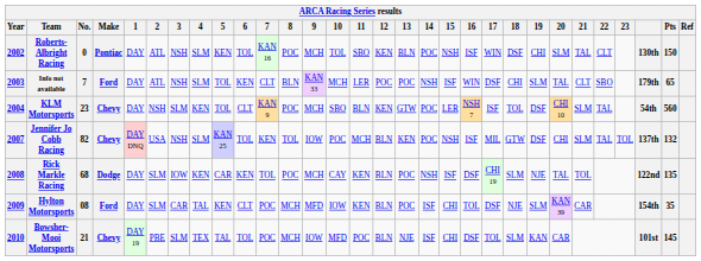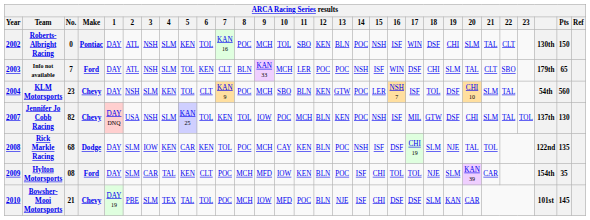 <table class="wikitable" style="text-align:center; font-size:75%">
 <tr>
 <th colspan=30><a href='#'>ARCA Racing Series</a> results</th>
 </tr>
 <tr>
 <th>Year</th>
 <th>Team</th>
 <th>No.</th>
 <th>Make</th>
 <th>1</th>
 <th>2</th>
 <th>3</th>
 <th>4</th>
 <th>5</th>
 <th>6</th>
 <th>7</th>
 <th>8</th>
 <th>9</th>
 <th>10</th>
 <th>11</th>
 <th>12</th>
 <th>13</th>
 <th>14</th>
 <th>15</th>
 <th>16</th>
 <th>17</th>
 <th>18</th>
 <th>19</th>
 <th>20</th>
 <th>21</th>
 <th>22</th>
 <th>23</th>
 <th></th>
 <th>Pts</th>
 <th>Ref</th>
 </tr>
 <tr>
 <th><a href='#'>2002</a></th>
 <th><a href='#'>Roberts-Albright Racing</a></th>
 <th>0</th>
 <th><a href='#'>Pontiac</a></th>
 <td><a href='#'>DAY</a></td>
 <td><a href='#'>ATL</a></td>
 <td><a href='#'>NSH</a></td>
 <td><a href='#'>SLM</a></td>
 <td><a href='#'>KEN</a></td>
 <td><a href='#'>TOL</a></td>
 <td style="background:#DFFFDF;"><a href='#'>KAN</a><br><small>16</small></td>
 <td><a href='#'>POC</a></td>
 <td><a href='#'>MCH</a></td>
 <td><a href='#'>TOL</a></td>
 <td><a href='#'>SBO</a></td>
 <td><a href='#'>KEN</a></td>
 <td><a href='#'>BLN</a></td>
 <td><a href='#'>POC</a></td>
 <td><a href='#'>NSH</a></td>
 <td><a href='#'>ISF</a></td>
 <td><a href='#'>WIN</a></td>
 <td><a href='#'>DSF</a></td>
 <td><a href='#'>CHI</a></td>
 <td><a href='#'>SLM</a></td>
 <td><a href='#'>TAL</a></td>
 <td><a href='#'>CLT</a></td>
 <td></td>
 <th>130th</th>
 <th>150</th>
 <th></th>
 </tr>
 <tr>
 <th><a href='#'>2003</a></th>
 <th><small>Info not available</small></th>
 <th>7</th>
 <th><a href='#'>Ford</a></th>
 <td><a href='#'>DAY</a></td>
 <td><a href='#'>ATL</a></td>
 <td><a href='#'>NSH</a></td>
 <td><a href='#'>SLM</a></td>
 <td><a href='#'>TOL</a></td>
 <td><a href='#'>KEN</a></td>
 <td><a href='#'>CLT</a></td>
 <td><a href='#'>BLN</a></td>
 <td style="background:#EFCFFF;"><a href='#'>KAN</a><br><small>33</small></td>
 <td><a href='#'>MCH</a></td>
 <td><a href='#'>LER</a></td>
 <td><a href='#'>POC</a></td>
 <td><a href='#'>POC</a></td>
 <td><a href='#'>NSH</a></td>
 <td><a href='#'>ISF</a></td>
 <td><a href='#'>WIN</a></td>
 <td><a href='#'>DSF</a></td>
 <td><a href='#'>CHI</a></td>
 <td><a href='#'>SLM</a></td>
 <td><a href='#'>TAL</a></td>
 <td><a href='#'>CLT</a></td>
 <td><a href='#'>SBO</a></td>
 <td></td>
 <th>179th</th>
 <th>65</th>
 <th></th>
 </tr>
 <tr>
 <th><a href='#'>2004</a></th>
 <th><a href='#'>KLM Motorsports</a></th>
 <th>23</th>
 <th><a href='#'>Chevy</a></th>
 <td><a href='#'>DAY</a></td>
 <td><a href='#'>NSH</a></td>
 <td><a href='#'>SLM</a></td>
 <td><a href='#'>KEN</a></td>
 <td><a href='#'>TOL</a></td>
 <td><a href='#'>CLT</a></td>
 <td style="background:#FFDF9F;"><a href='#'>KAN</a><br><small>9</small></td>
 <td><a href='#'>POC</a></td>
 <td><a href='#'>MCH</a></td>
 <td><a href='#'>SBO</a></td>
 <td><a href='#'>BLN</a></td>
 <td><a href='#'>KEN</a></td>
 <td><a href='#'>GTW</a></td>
 <td><a href='#'>POC</a></td>
 <td><a href='#'>LER</a></td>
 <td style="background:#FFDF9F;"><a href='#'>NSH</a><br><small>7</small></td>
 <td><a href='#'>ISF</a></td>
 <td><a href='#'>TOL</a></td>
 <td><a href='#'>DSF</a></td>
 <td style="background:#FFDF9F;"><a href='#'>CHI</a><br><small>10</small></td>
 <td><a href='#'>SLM</a></td>
 <td><a href='#'>TAL</a></td>
 <td></td>
 <th>54th</th>
 <th>560</th>
 <th></th>
 </tr>
 <tr>
 <th><a href='#'>2007</a></th>
 <th><a href='#'>Jennifer Jo Cobb Racing</a></th>
 <th>82</th>
 <th><a href='#'>Chevy</a></th>
 <td style="background:#FFCFCF;"><a href='#'>DAY</a><br><small>DNQ</small></td>
 <td><a href='#'>USA</a></td>
 <td><a href='#'>NSH</a></td>
 <td><a href='#'>SLM</a></td>
 <td style="background:#CFCFFF;"><a href='#'>KAN</a><br><small>25</small></td>
 <td><a href='#'>TOL</a></td>
 <td><a href='#'>KEN</a></td>
 <td><a href='#'>TOL</a></td>
 <td><a href='#'>IOW</a></td>
 <td><a href='#'>POC</a></td>
 <td><a href='#'>MCH</a></td>
 <td><a href='#'>BLN</a></td>
 <td><a href='#'>KEN</a></td>
 <td><a href='#'>POC</a></td>
 <td><a href='#'>NSH</a></td>
 <td><a href='#'>ISF</a></td>
 <td><a href='#'>MIL</a></td>
 <td><a href='#'>GTW</a></td>
 <td><a href='#'>DSF</a></td>
 <td><a href='#'>CHI</a></td>
 <td><a href='#'>SLM</a></td>
 <td><a href='#'>TAL</a></td>
 <td><a href='#'>TOL</a></td>
 <th>137th</th>
-<th>132</th>
+<th>130</th>
 <th></th>
 </tr>
 <tr>
 <th><a href='#'>2008</a></th>
 <th><a href='#'>Rick Markle Racing</a></th>
 <th>68</th>
 <th><a href='#'>Dodge</a></th>
 <td><a href='#'>DAY</a></td>
 <td><a href='#'>SLM</a></td>
 <td><a href='#'>IOW</a></td>
 <td><a href='#'>KEN</a></td>
 <td><a href='#'>CAR</a></td>
 <td><a href='#'>KEN</a></td>
 <td><a href='#'>TOL</a></td>
 <td><a href='#'>POC</a></td>
 <td><a href='#'>MCH</a></td>
 <td><a href='#'>CAY</a></td>
 <td><a href='#'>KEN</a></td>
 <td><a href='#'>BLN</a></td>
 <td><a href='#'>POC</a></td>
 <td><a href='#'>NSH</a></td>
 <td><a href='#'>ISF</a></td>
 <td><a href='#'>DSF</a></td>
 <td style="background:#DFFFDF;"><a href='#'>CHI</a><br><small>19</small></td>
 <td><a href='#'>SLM</a></td>
 <td><a href='#'>NJE</a></td>
 <td><a href='#'>TAL</a></td>
 <td><a href='#'>TOL</a></td>
 <td colspan=2></td>
 <th>122nd</th>
 <th>135</th>
 <th></th>
 </tr>
 <tr>
 <th><a href='#'>2009</a></th>
 <th><a href='#'>Hylton Motorsports</a></th>
 <th>08</th>
 <th><a href='#'>Ford</a></th>
 <td><a href='#'>DAY</a></td>
 <td><a href='#'>SLM</a></td>
 <td><a href='#'>CAR</a></td>
 <td><a href='#'>TAL</a></td>
 <td><a href='#'>KEN</a></td>
 <td><a href='#'>CLT</a></td>
 <td><a href='#'>POC</a></td>
 <td><a href='#'>MCH</a></td>
 <td><a href='#'>MFD</a></td>
 <td><a href='#'>IOW</a></td>
 <td><a href='#'>KEN</a></td>
 <td><a href='#'>BLN</a></td>
 <td><a href='#'>POC</a></td>
 <td><a href='#'>ISF</a></td>
 <td><a href='#'>CHI</a></td>
 <td><a href='#'>TOL</a></td>
-<td><a href='#'>DSF</a></td>
+<td><a href='#'>TOL</a></td>
 <td><a href='#'>NJE</a></td>
 <td><a href='#'>SLM</a></td>
 <td style="background:#EFCFFF;"><a href='#'>KAN</a><br><small>39</small></td>
 <td><a href='#'>CAR</a></td>
 <td colspan=2></td>
 <th>154th</th>
 <th>35</th>
 <th></th>
 </tr>
 <tr>
 <th><a href='#'>2010</a></th>
 <th><a href='#'>Bowsher-Mooi Motorsports</a></th>
 <th>21</th>
 <th><a href='#'>Chevy</a></th>
 <td style="background:#DFFFDF;"><a href='#'>DAY</a><br><small>19</small></td>
 <td><a href='#'>PBE</a></td>
 <td><a href='#'>SLM</a></td>
 <td><a href='#'>TEX</a></td>
 <td><a href='#'>TAL</a></td>
 <td><a href='#'>TOL</a></td>
 <td><a href='#'>POC</a></td>
 <td><a href='#'>MCH</a></td>
 <td><a href='#'>IOW</a></td>
 <td><a href='#'>MFD</a></td>
 <td><a href='#'>POC</a></td>
 <td><a href='#'>BLN</a></td>
 <td><a href='#'>NJE</a></td>
 <td><a href='#'>ISF</a></td>
 <td><a href='#'>CHI</a></td>
 <td><a href='#'>DSF</a></td>
-<td><a href='#'>TOL</a></td>
+<td><a href='#'>DSF</a></td>
 <td><a href='#'>SLM</a></td>
 <td><a href='#'>KAN</a></td>
 <td><a href='#'>CAR</a></td>
 <td colspan=3></td>
 <th>101st</th>
 <th>145</th>
 <th></th>
 </tr>
 </table>
